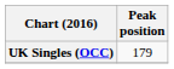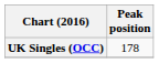 <table class="wikitable sortable plainrowheaders" style="text-align:center">
 <tr>
 <th scope="col">Chart (2016)</th>
 <th scope="col">Peak<br>position</th>
 </tr>
 <tr>
 <th scope="row">UK Singles (<a href='#'>OCC</a>)</th>
-<td>179</td>
+<td>178</td>
 </tr>
 <tr>
 </tr>
 </table>
